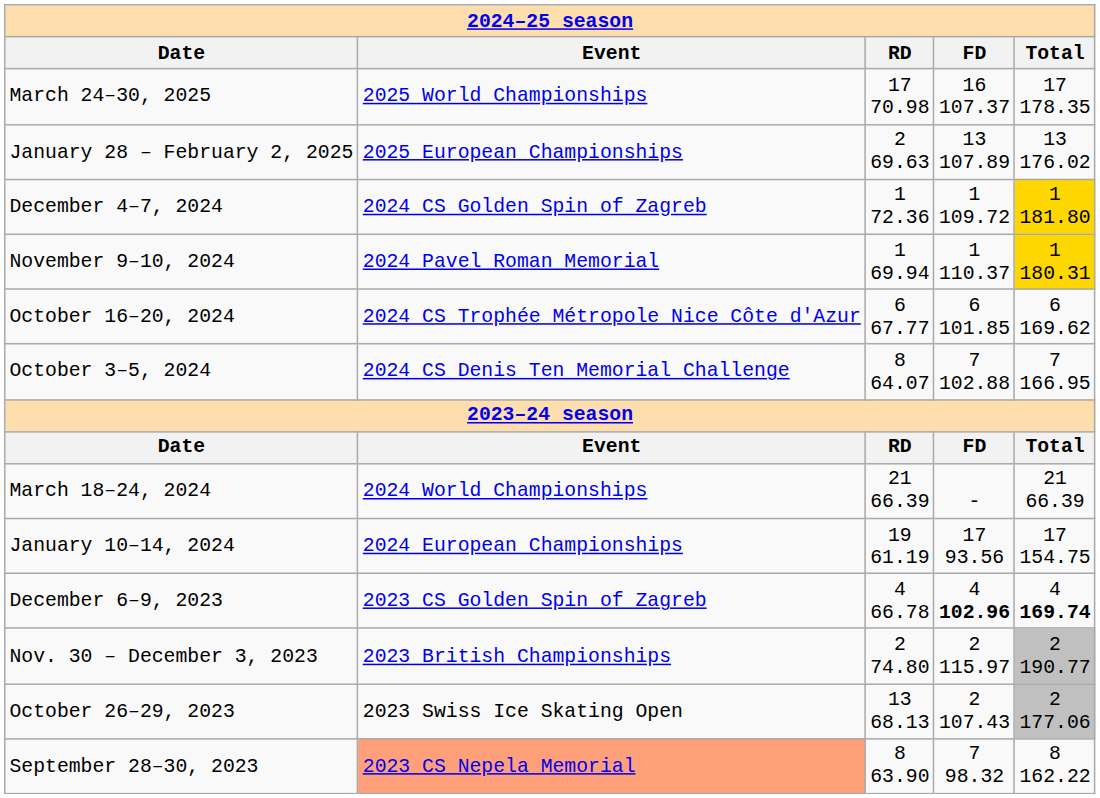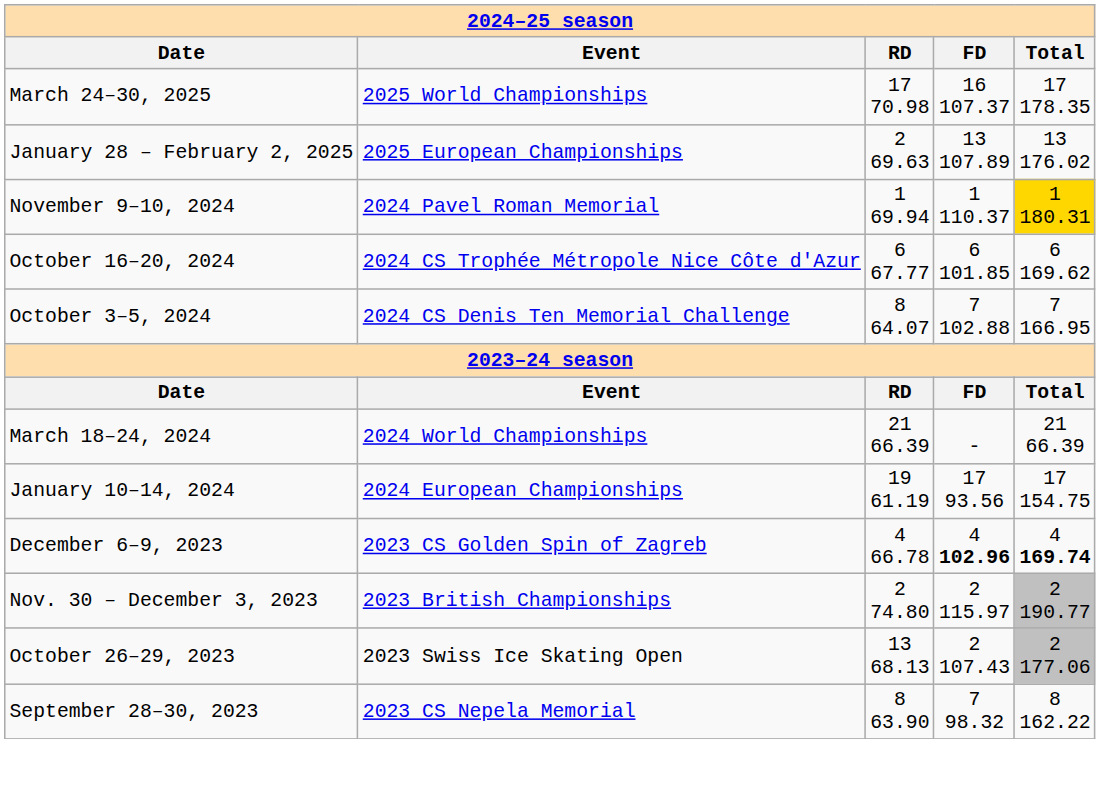 <table class="wikitable">
 <tr>
 <td colspan="5" style="background-color: #ffdead;" align="center"><strong><a href='#'>2024–25 season</a></strong></td>
 </tr>
 <tr>
 <th>Date</th>
 <th>Event</th>
 <th>RD</th>
 <th>FD</th>
 <th>Total</th>
 </tr>
 <tr>
 <td>March 24–30, 2025</td>
 <td><a href='#'>2025 World Championships</a></td>
 <td align=center>17 <br> 70.98</td>
 <td align=center>16 <br> 107.37</td>
 <td align=center>17 <br> 178.35</td>
 </tr>
 <tr>
 <td>January 28 – February 2, 2025</td>
 <td><a href='#'>2025 European Championships</a></td>
 <td align=center>2 <br> 69.63</td>
 <td align=center>13 <br> 107.89</td>
 <td align=center>13 <br> 176.02</td>
-</tr>
-<tr>
-<td>December 4–7, 2024</td>
-<td><a href='#'>2024 CS Golden Spin of Zagreb</a></td>
-<td align=center>1 <br> 72.36</td>
-<td align=center>1 <br> 109.72</td>
-<td align=center bgcolor=gold>1 <br> 181.80</td>
 </tr>
 <tr>
 <td>November 9–10, 2024</td>
 <td><a href='#'>2024 Pavel Roman Memorial</a></td>
 <td align=center>1 <br> 69.94</td>
 <td align=center>1 <br> 110.37</td>
 <td align=center bgcolor=gold>1 <br> 180.31</td>
 </tr>
 <tr>
 <td>October 16–20, 2024</td>
 <td><a href='#'>2024 CS Trophée Métropole Nice Côte d'Azur</a></td>
 <td align=center>6 <br> 67.77</td>
 <td align=center>6 <br> 101.85</td>
 <td align=center>6 <br> 169.62</td>
 </tr>
 <tr>
 <td>October 3–5, 2024</td>
 <td><a href='#'>2024 CS Denis Ten Memorial Challenge</a></td>
 <td align=center>8 <br> 64.07</td>
 <td align=center>7 <br> 102.88</td>
 <td align=center>7 <br> 166.95</td>
 </tr>
 <tr>
 <td colspan="5" style="background-color: #ffdead;" align="center"><strong><a href='#'>2023–24 season</a></strong></td>
 </tr>
 <tr>
 <th>Date</th>
 <th>Event</th>
 <th>RD</th>
 <th>FD</th>
 <th>Total</th>
 </tr>
 <tr>
 <td>March 18–24, 2024</td>
 <td><a href='#'>2024 World Championships</a></td>
 <td align=center>21 <br> 66.39</td>
 <td align=center><br>  -</td>
 <td align=center>21 <br> 66.39</td>
 </tr>
 <tr>
 <td>January 10–14, 2024</td>
 <td><a href='#'>2024 European Championships</a></td>
 <td align=center>19 <br> 61.19</td>
 <td align=center>17 <br> 93.56</td>
 <td align=center>17 <br> 154.75</td>
 </tr>
 <tr>
 <td>December 6–9, 2023</td>
 <td><a href='#'>2023 CS Golden Spin of Zagreb</a></td>
 <td align=center>4 <br> 66.78</td>
 <td align=center>4 <br> <strong>102.96</strong></td>
 <td align=center>4 <br> <strong>169.74</strong></td>
 </tr>
 <tr>
 <td>Nov. 30 – December 3, 2023</td>
 <td><a href='#'>2023 British Championships</a></td>
 <td align=center>2 <br> 74.80</td>
 <td align=center>2 <br> 115.97</td>
 <td align=center bgcolor=silver>2 <br> 190.77</td>
 </tr>
 <tr>
 <td>October 26–29, 2023</td>
 <td>2023 Swiss Ice Skating Open</td>
 <td align=center>13 <br> 68.13</td>
 <td align=center>2 <br> 107.43</td>
 <td align=center bgcolor=silver>2 <br> 177.06</td>
 </tr>
 <tr>
 <td>September 28–30, 2023</td>
-<td style="background: lightsalmon;"><a href='#'>2023 CS Nepela Memorial</a></td>
+<td><a href='#'>2023 CS Nepela Memorial</a></td>
 <td align=center>8 <br> 63.90</td>
 <td align=center>7 <br> 98.32</td>
 <td align=center>8 <br> 162.22</td>
 </tr>
 </table>
